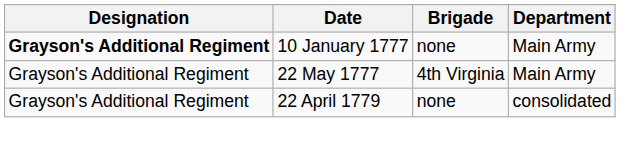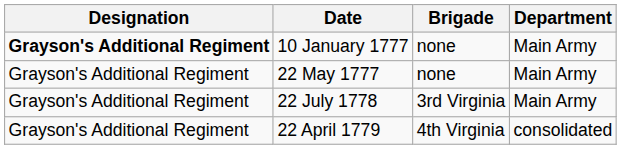 <table class="wikitable">
 <tr>
 <th>Designation</th>
 <th>Date</th>
 <th>Brigade</th>
 <th>Department</th>
 </tr>
 <tr>
 <td><strong>Grayson's Additional Regiment</strong></td>
 <td>10 January 1777</td>
 <td>none</td>
 <td>Main Army</td>
 </tr>
 <tr>
 <td>Grayson's Additional Regiment</td>
 <td>22 May 1777</td>
-<td>4th Virginia</td>
+<td>none</td>
+<td>Main Army</td>
+</tr>
+<tr>
+<td>Grayson's Additional Regiment</td>
+<td>22 July 1778</td>
+<td>3rd Virginia</td>
 <td>Main Army</td>
 </tr>
 <tr>
 <td>Grayson's Additional Regiment</td>
 <td>22 April 1779</td>
-<td>none</td>
+<td>4th Virginia</td>
 <td>consolidated</td>
 </tr>
 </table>
